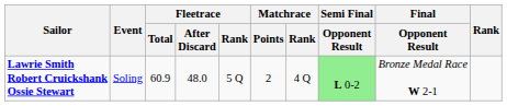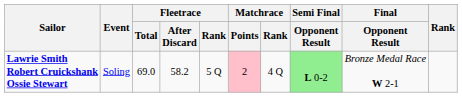 <table class=wikitable style="font-size:90%">
 <tr>
 <th rowspan=2>Sailor</th>
 <th rowspan=2>Event</th>
 <th colspan=3>Fleetrace</th>
 <th colspan=2>Matchrace</th>
 <th>Semi Final</th>
 <th>Final</th>
 <th rowspan=2>Rank</th>
 </tr>
 <tr style="text-align:center;">
 <th>Total</th>
 <th>After<br>Discard</th>
 <th>Rank</th>
 <th>Points</th>
 <th>Rank</th>
 <th>Opponent<br>Result</th>
 <th>Opponent<br>Result</th>
 </tr>
 <tr style="text-align:center;">
 <td style="text-align:left;"><strong><a href='#'>Lawrie Smith</a><br><a href='#'>Robert Cruickshank</a><br><a href='#'>Ossie Stewart</a></strong></td>
 <td style="text-align:left;"><a href='#'>Soling</a></td>
-<td>60.9</td>
-<td>48.0</td>
+<td>69.0</td>
+<td>58.2</td>
 <td>5 Q</td>
-<td>2</td>
+<td style="background: pink;">2</td>
 <td>4 Q</td>
 <td style="background: lightgreen;"><br><strong>L</strong> 0-2</td>
 <td><em>Bronze Medal Race</em><br><br><strong>W</strong> 2-1</td>
 <td></td>
 </tr>
 </table>
